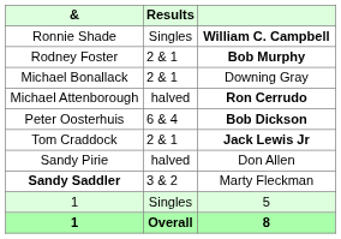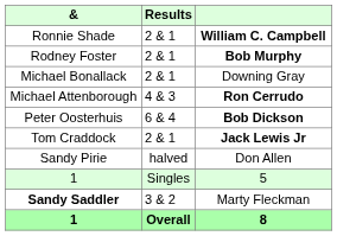 <table border="1" cellpadding="3" style="border-collapse: collapse; text-align:center;">
 <tr style="background:#ddffdd;">
 <th width=160> & </th>
 <th>Results</th>
 <th width=160></th>
 </tr>
 <tr>
 <td>Ronnie Shade</td>
-<td>Singles</td>
+<td align=left> 2 & 1</td>
 <td><strong>William C. Campbell</strong></td>
 </tr>
 <tr>
 <td>Rodney Foster</td>
 <td align=left> 2 & 1</td>
 <td><strong>Bob Murphy</strong></td>
 </tr>
 <tr>
 <td>Michael Bonallack</td>
 <td align=left> 2 & 1</td>
 <td>Downing Gray</td>
 </tr>
 <tr>
 <td>Michael Attenborough</td>
-<td>halved</td>
+<td align=left> 4 & 3</td>
 <td><strong>Ron Cerrudo</strong></td>
 </tr>
 <tr>
 <td>Peter Oosterhuis</td>
 <td align=left> 6 & 4</td>
 <td><strong>Bob Dickson</strong></td>
 </tr>
 <tr>
 <td>Tom Craddock</td>
 <td align=left> 2 & 1</td>
 <td><strong>Jack Lewis Jr</strong></td>
 </tr>
 <tr>
 <td>Sandy Pirie</td>
 <td>halved</td>
 <td>Don Allen</td>
 </tr>
+<tr style="background:#ddffdd;">
+<td>1</td>
+<td>Singles</td>
+<td>5</td>
+</tr>
 <tr>
 <td><strong>Sandy Saddler</strong></td>
 <td align=left> 3 & 2</td>
 <td>Marty Fleckman</td>
-</tr>
-<tr style="background:#ddffdd;">
-<td>1</td>
-<td>Singles</td>
-<td>5</td>
 </tr>
 <tr style="background:#aaffaa;">
 <th>1</th>
 <th>Overall</th>
 <th>8</th>
 </tr>
 </table>
